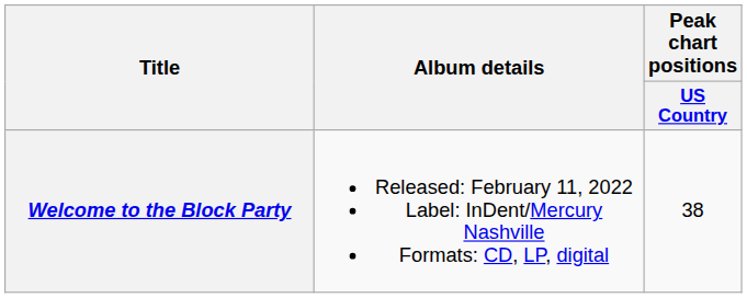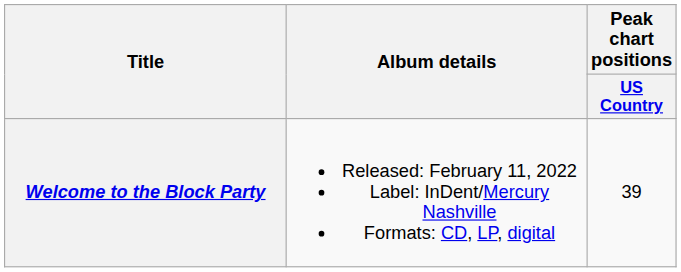 <table class="wikitable plainrowheaders" style="text-align:center;" border="1">
 <tr>
 <th scope="col" rowspan="2" style="width:15em;">Title</th>
 <th scope="col" rowspan="2" style="width:16em;">Album details</th>
 <th>Peak chart<br>positions</th>
 </tr>
 <tr>
 <th scope="col" style="width:3em;font-size:90%;"><a href='#'>US<br>Country</a><br></th>
 </tr>
 <tr>
 <th scope="row"><em><a href='#'>Welcome to the Block Party</a></em></th>
 <td><br><ul><li>Released: February 11, 2022</li><li>Label: InDent/<a href='#'>Mercury Nashville</a></li><li>Formats: <a href='#'>CD</a>, <a href='#'>LP</a>, <a href='#'>digital</a></li></ul></td>
-<td>38</td>
+<td>39</td>
 </tr>
 </table>
